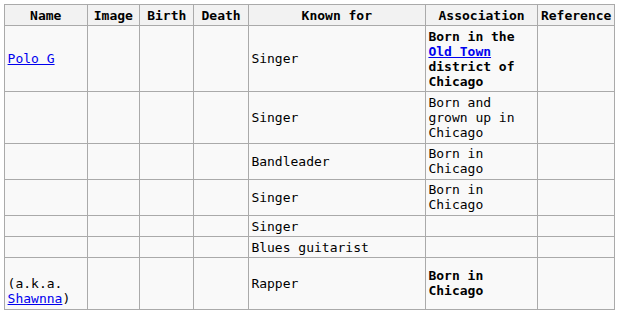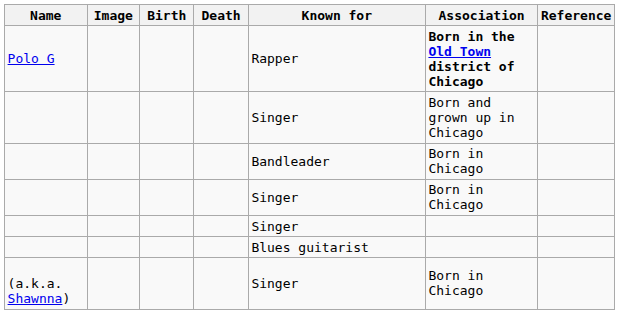 <table class="wikitable sortable">
 <tr>
 <th scope="col" width="140">Name</th>
 <th scope="col" width="80" class="unsortable">Image</th>
 <th scope="col" width="90">Birth</th>
 <th scope="col" width="90">Death</th>
 <th scope="col" width="600" class="unsortable">Known for</th>
 <th scope="col" width="200" class="unsortable">Association</th>
 <th scope="col" width="30" class="unsortable">Reference</th>
 </tr>
 <tr>
 <td><a href='#'>Polo G</a></td>
 <td></td>
 <td align=right></td>
 <td></td>
-<td>Singer</td>
+<td>Rapper</td>
 <td><strong>Born in the <a href='#'>Old Town</a> district of Chicago</strong></td>
 <td align="center"></td>
 </tr>
 <tr>
 <td></td>
 <td></td>
 <td align=right></td>
 <td align=right></td>
 <td>Singer</td>
 <td>Born and grown up in Chicago</td>
 <td align="center"></td>
 </tr>
 <tr>
 <td></td>
 <td></td>
 <td align=right></td>
 <td align=right></td>
 <td>Bandleader</td>
 <td>Born in Chicago</td>
 <td align="center"></td>
 </tr>
 <tr>
 <td></td>
 <td></td>
 <td align=right></td>
 <td align=right></td>
 <td>Singer</td>
 <td>Born in Chicago</td>
 <td align="center"></td>
 </tr>
 <tr>
 <td></td>
 <td></td>
 <td align=right></td>
 <td align=right></td>
 <td>Singer</td>
 <td></td>
 <td align="center"></td>
 </tr>
 <tr>
 <td></td>
 <td></td>
 <td align=right></td>
 <td></td>
 <td>Blues guitarist</td>
 <td></td>
 <td align="center"></td>
 </tr>
 <tr>
 <td><br>(a.k.a. <a href='#'>Shawnna</a>)</td>
 <td></td>
 <td align=right></td>
 <td></td>
-<td>Rapper</td>
-<td><strong>Born in Chicago</strong></td>
+<td>Singer</td>
+<td>Born in Chicago</td>
 <td align="center"></td>
 </tr>
 <tr>
 </tr>
 </table>
